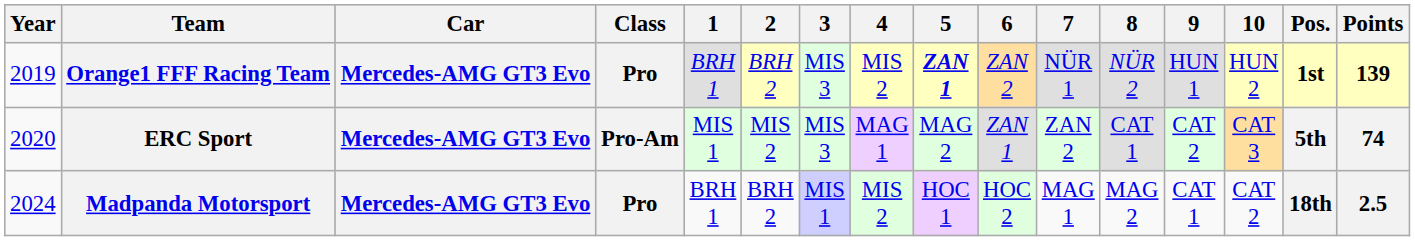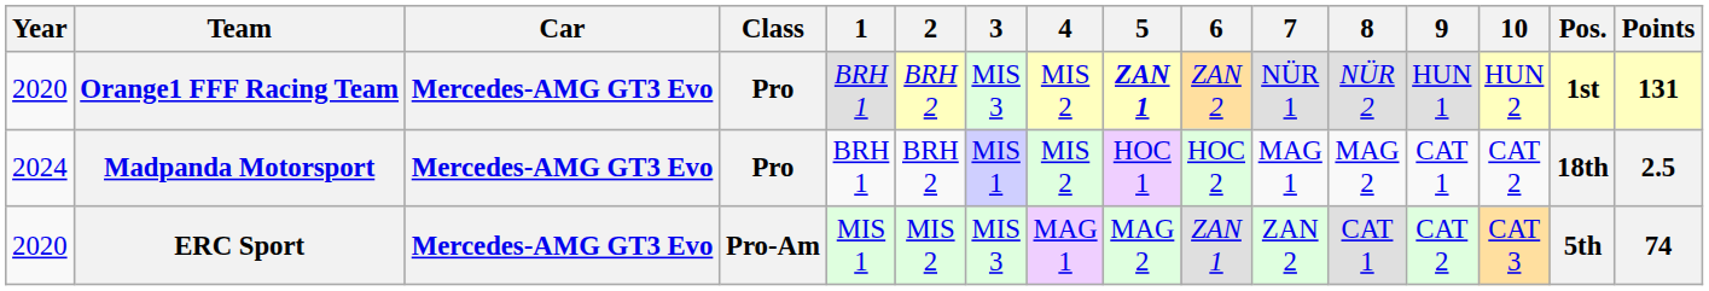 <table class="wikitable" border="1" style="text-align:center; font-size:90%;">
 <tr>
 <th>Year</th>
 <th>Team</th>
 <th>Car</th>
 <th>Class</th>
 <th>1</th>
 <th>2</th>
 <th>3</th>
 <th>4</th>
 <th>5</th>
 <th>6</th>
 <th>7</th>
 <th>8</th>
 <th>9</th>
 <th>10</th>
 <th>Pos.</th>
 <th>Points</th>
 </tr>
 <tr>
-<td><a href='#'>2019</a></td>
+<td><a href='#'>2020</a></td>
 <th><a href='#'>Orange1 FFF Racing Team</a></th>
 <th><a href='#'>Mercedes-AMG GT3 Evo</a></th>
 <th>Pro</th>
 <td style="background:#DFDFDF;"><em><a href='#'>BRH<br>1</a></em><br></td>
 <td style="background:#FFFFBF;"><em><a href='#'>BRH<br>2</a></em><br></td>
 <td style="background:#DFFFDF;"><a href='#'>MIS<br>3</a><br></td>
 <td style="background:#FFFFBF;"><a href='#'>MIS<br>2</a><br></td>
 <td style="background:#FFFFBF;"><strong><em><a href='#'>ZAN<br>1</a></em><br></strong></td>
 <td style="background:#FFDF9F;"><em><a href='#'>ZAN<br>2</a></em><br></td>
 <td style="background:#DFDFDF;"><a href='#'>NÜR<br>1</a><br></td>
 <td style="background:#DFDFDF;"><em><a href='#'>NÜR<br>2</a></em><br></td>
 <td style="background:#DFDFDF;"><a href='#'>HUN<br>1</a><br></td>
 <td style="background:#FFFFBF;"><a href='#'>HUN<br>2</a><br></td>
 <th style="background:#FFFFBF;">1st</th>
-<th style="background:#FFFFBF;">139</th>
+<th style="background:#FFFFBF;">131</th>
+</tr>
+<tr>
+<td><a href='#'>2024</a></td>
+<th><a href='#'>Madpanda Motorsport</a></th>
+<th><a href='#'>Mercedes-AMG GT3 Evo</a></th>
+<th>Pro</th>
+<td><a href='#'>BRH<br>1</a></td>
+<td><a href='#'>BRH<br>2</a></td>
+<td style="background:#CFCFFF;"><a href='#'>MIS<br>1</a><br></td>
+<td style="background:#DFFFDF;"><a href='#'>MIS<br>2</a><br></td>
+<td style="background:#EFCFFF;"><a href='#'>HOC<br>1</a><br></td>
+<td style="background:#DFFFDF;"><a href='#'>HOC<br>2</a><br></td>
+<td><a href='#'>MAG<br>1</a></td>
+<td><a href='#'>MAG<br>2</a></td>
+<td><a href='#'>CAT<br>1</a></td>
+<td><a href='#'>CAT<br>2</a></td>
+<th>18th</th>
+<th>2.5</th>
 </tr>
 <tr>
 <td><a href='#'>2020</a></td>
 <th>ERC Sport</th>
 <th><a href='#'>Mercedes-AMG GT3 Evo</a></th>
 <th>Pro-Am</th>
 <td style="background:#DFFFDF;"><a href='#'>MIS<br>1</a><br></td>
 <td style="background:#DFFFDF;"><a href='#'>MIS<br>2</a><br></td>
 <td style="background:#DFFFDF;"><a href='#'>MIS<br>3</a><br></td>
 <td style="background:#EFCFFF;"><a href='#'>MAG<br>1</a><br></td>
 <td style="background:#DFFFDF;"><a href='#'>MAG<br>2</a><br></td>
 <td style="background:#DFDFDF;"><em><a href='#'>ZAN<br>1</a></em><br></td>
 <td style="background:#DFFFDF;"><a href='#'>ZAN<br>2</a><br></td>
 <td style="background:#DFDFDF;"><a href='#'>CAT<br>1</a><br></td>
 <td style="background:#DFFFDF;"><a href='#'>CAT<br>2</a><br></td>
 <td style="background:#FFDF9F;"><a href='#'>CAT<br>3</a><br></td>
 <th>5th</th>
 <th>74</th>
 </tr>
-<tr>
-<td><a href='#'>2024</a></td>
-<th><a href='#'>Madpanda Motorsport</a></th>
-<th><a href='#'>Mercedes-AMG GT3 Evo</a></th>
-<th>Pro</th>
-<td><a href='#'>BRH<br>1</a></td>
-<td><a href='#'>BRH<br>2</a></td>
-<td style="background:#CFCFFF;"><a href='#'>MIS<br>1</a><br></td>
-<td style="background:#DFFFDF;"><a href='#'>MIS<br>2</a><br></td>
-<td style="background:#EFCFFF;"><a href='#'>HOC<br>1</a><br></td>
-<td style="background:#DFFFDF;"><a href='#'>HOC<br>2</a><br></td>
-<td><a href='#'>MAG<br>1</a></td>
-<td><a href='#'>MAG<br>2</a></td>
-<td><a href='#'>CAT<br>1</a></td>
-<td><a href='#'>CAT<br>2</a></td>
-<th>18th</th>
-<th>2.5</th>
-</tr>
 </table>
